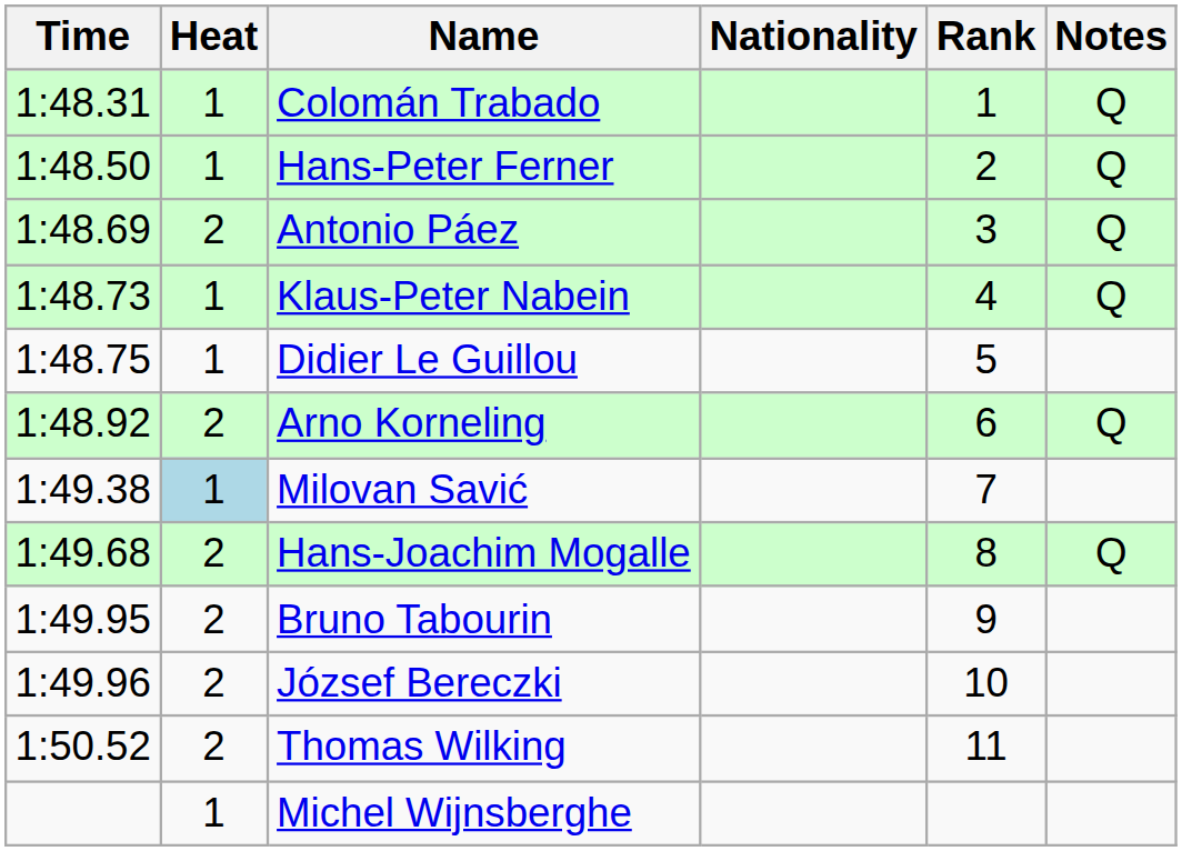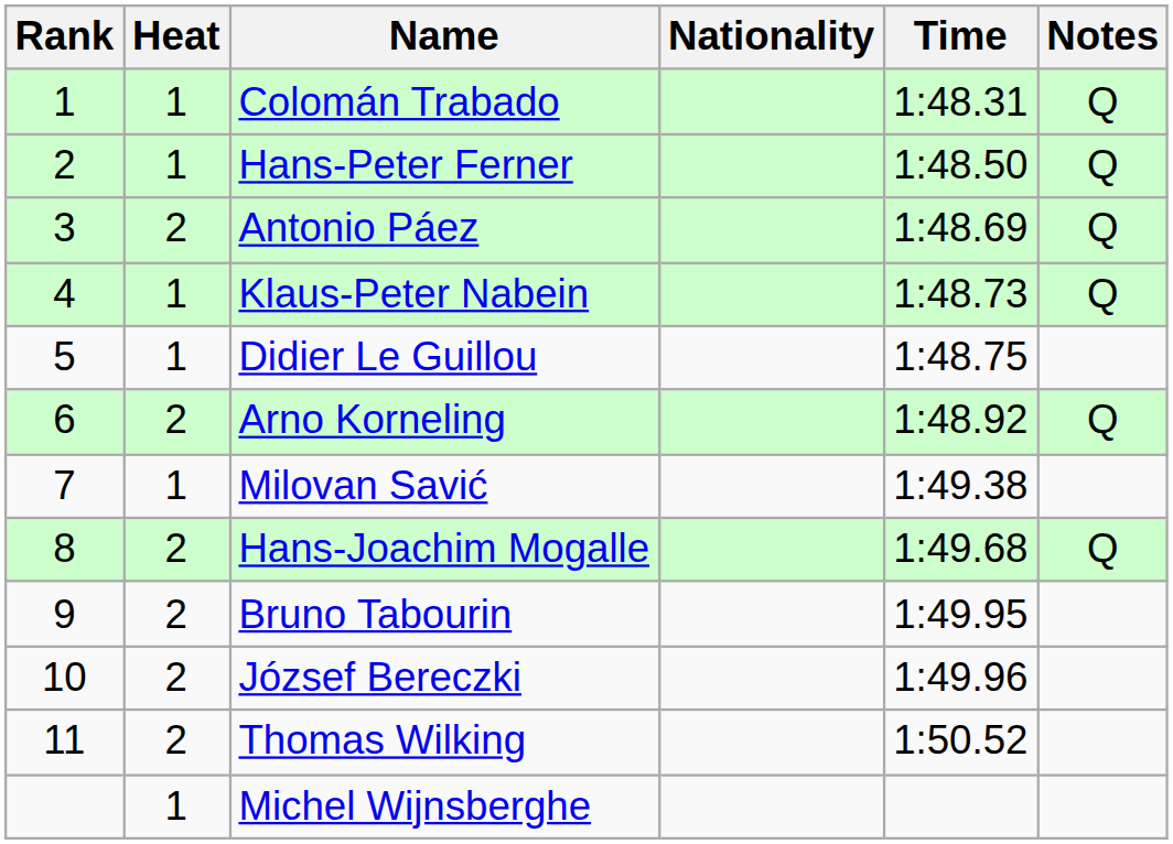 <table class="wikitable sortable" style="text-align:center">
 <tr>
-<th>Time</th>
+<th>Rank</th>
 <th>Heat</th>
 <th>Name</th>
 <th>Nationality</th>
-<th>Rank</th>
+<th>Time</th>
 <th>Notes</th>
 </tr>
 <tr bgcolor=ccffcc>
-<td>1:48.31</td>
+<td>1</td>
 <td>1</td>
 <td align="left"><a href='#'>Colomán Trabado</a></td>
 <td align=left></td>
-<td>1</td>
+<td>1:48.31</td>
 <td>Q</td>
 </tr>
 <tr bgcolor=ccffcc>
-<td>1:48.50</td>
+<td>2</td>
 <td>1</td>
 <td align="left"><a href='#'>Hans-Peter Ferner</a></td>
 <td align=left></td>
-<td>2</td>
+<td>1:48.50</td>
 <td>Q</td>
 </tr>
 <tr bgcolor=ccffcc>
-<td>1:48.69</td>
+<td>3</td>
 <td>2</td>
 <td align="left"><a href='#'>Antonio Páez</a></td>
 <td align=left></td>
-<td>3</td>
+<td>1:48.69</td>
 <td>Q</td>
 </tr>
 <tr bgcolor=ccffcc>
-<td>1:48.73</td>
+<td>4</td>
 <td>1</td>
 <td align="left"><a href='#'>Klaus-Peter Nabein</a></td>
 <td align=left></td>
-<td>4</td>
+<td>1:48.73</td>
 <td>Q</td>
 </tr>
 <tr>
-<td>1:48.75</td>
+<td>5</td>
 <td>1</td>
 <td align="left"><a href='#'>Didier Le Guillou</a></td>
 <td align=left></td>
-<td>5</td>
+<td>1:48.75</td>
 <td></td>
 </tr>
 <tr bgcolor=ccffcc>
-<td>1:48.92</td>
+<td>6</td>
 <td>2</td>
 <td align="left"><a href='#'>Arno Korneling</a></td>
 <td align=left></td>
-<td>6</td>
+<td>1:48.92</td>
 <td>Q</td>
 </tr>
 <tr>
-<td>1:49.38</td>
-<td style="background: lightblue;">1</td>
+<td>7</td>
+<td>1</td>
 <td align="left"><a href='#'>Milovan Savić</a></td>
 <td align=left></td>
-<td>7</td>
+<td>1:49.38</td>
 <td></td>
 </tr>
 <tr bgcolor=ccffcc>
-<td>1:49.68</td>
+<td>8</td>
 <td>2</td>
 <td align="left"><a href='#'>Hans-Joachim Mogalle</a></td>
 <td align=left></td>
-<td>8</td>
+<td>1:49.68</td>
 <td>Q</td>
 </tr>
 <tr>
-<td>1:49.95</td>
+<td>9</td>
 <td>2</td>
 <td align="left"><a href='#'>Bruno Tabourin</a></td>
 <td align=left></td>
-<td>9</td>
+<td>1:49.95</td>
 <td></td>
 </tr>
 <tr>
-<td>1:49.96</td>
+<td>10</td>
 <td>2</td>
 <td align="left"><a href='#'>József Bereczki</a></td>
 <td align=left></td>
-<td>10</td>
+<td>1:49.96</td>
 <td></td>
 </tr>
 <tr>
-<td>1:50.52</td>
+<td>11</td>
 <td>2</td>
 <td align="left"><a href='#'>Thomas Wilking</a></td>
 <td align=left></td>
-<td>11</td>
+<td>1:50.52</td>
 <td></td>
 </tr>
 <tr>
 <td></td>
 <td>1</td>
 <td align="left"><a href='#'>Michel Wijnsberghe</a></td>
 <td align=left></td>
 <td></td>
 <td></td>
 </tr>
 </table>
